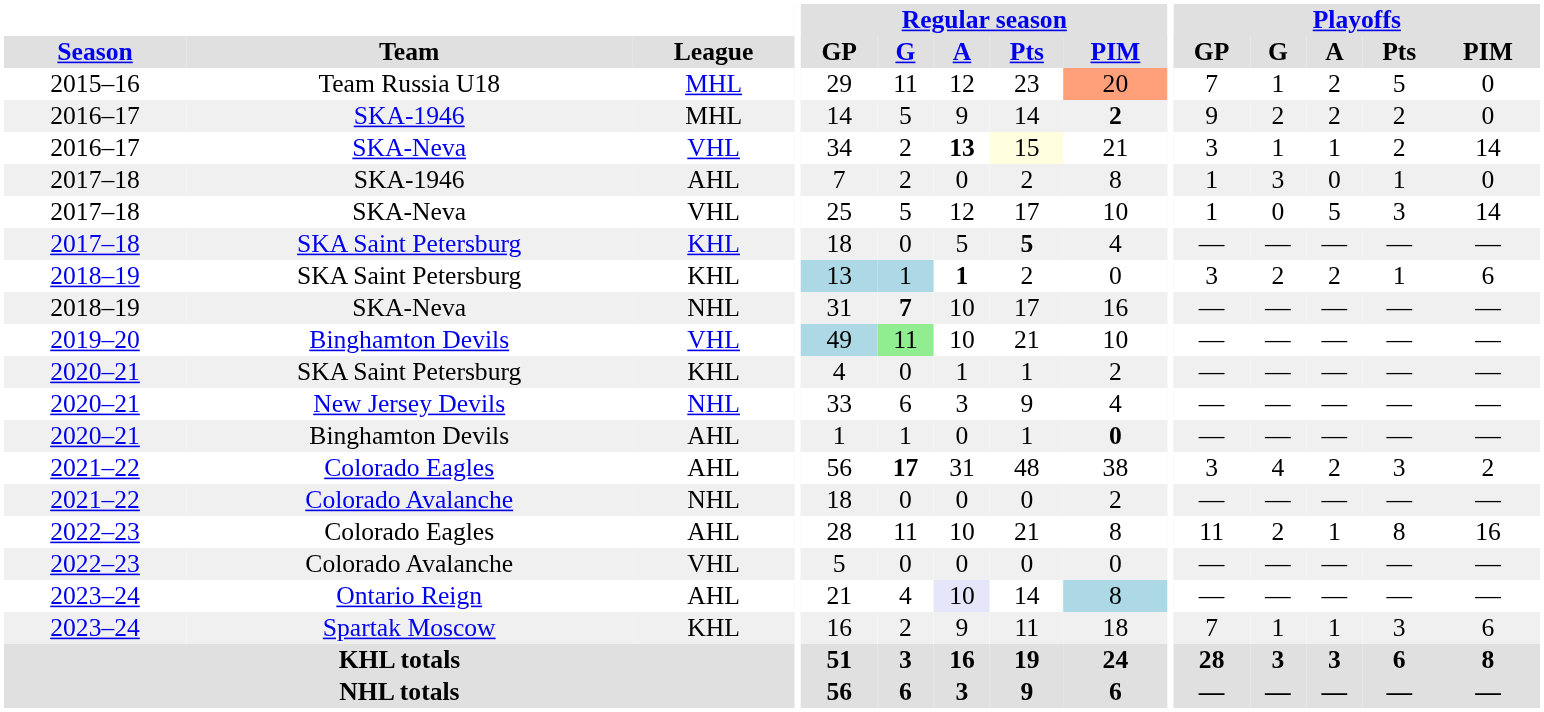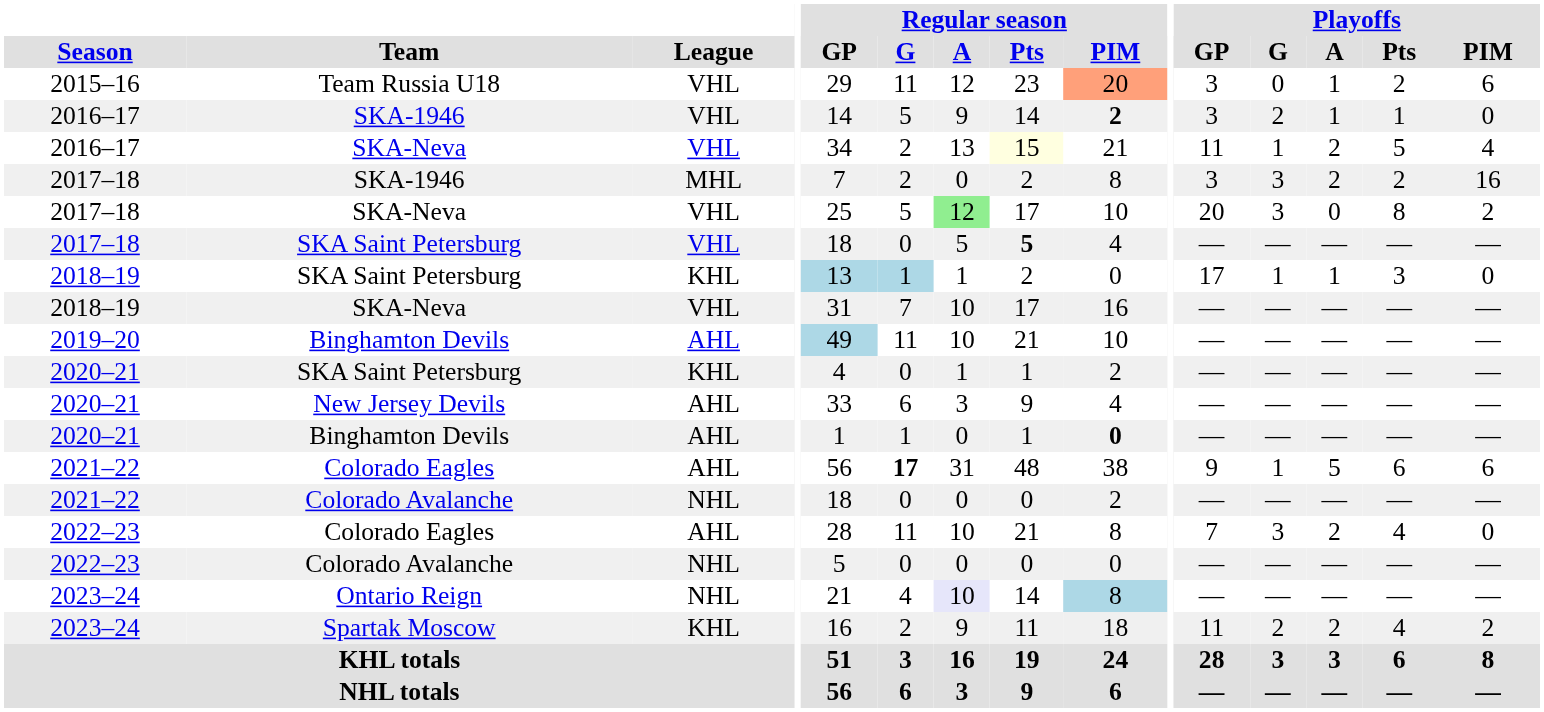 <table border="0" cellpadding="1" cellspacing="0" style="text-align:center; width:60em;">
 <tr bgcolor="#e0e0e0">
 <th colspan="3" bgcolor="#ffffff"></th>
 <th rowspan="99" bgcolor="#ffffff"></th>
 <th colspan="5"><a href='#'>Regular season</a></th>
 <th rowspan="99" bgcolor="#ffffff"></th>
 <th colspan="5"><a href='#'>Playoffs</a></th>
 </tr>
 <tr bgcolor="#e0e0e0">
 <th><a href='#'>Season</a></th>
 <th>Team</th>
 <th>League</th>
 <th>GP</th>
 <th><a href='#'>G</a></th>
 <th><a href='#'>A</a></th>
 <th><a href='#'>Pts</a></th>
 <th><a href='#'>PIM</a></th>
 <th>GP</th>
 <th>G</th>
 <th>A</th>
 <th>Pts</th>
 <th>PIM</th>
 </tr>
 <tr>
 <td>2015–16</td>
 <td>Team Russia U18</td>
-<td><a href='#'>MHL</a></td>
+<td>VHL</td>
 <td>29</td>
 <td>11</td>
 <td>12</td>
 <td>23</td>
 <td style="background: lightsalmon;">20</td>
-<td>7</td>
+<td>3</td>
+<td>0</td>
 <td>1</td>
 <td>2</td>
-<td>5</td>
-<td>0</td>
+<td>6</td>
 </tr>
 <tr bgcolor="#f0f0f0">
 <td>2016–17</td>
 <td><a href='#'>SKA-1946</a></td>
-<td>MHL</td>
+<td>VHL</td>
 <td>14</td>
 <td>5</td>
 <td>9</td>
 <td>14</td>
 <td><strong>2</strong></td>
-<td>9</td>
+<td>3</td>
 <td>2</td>
-<td>2</td>
-<td>2</td>
+<td>1</td>
+<td>1</td>
 <td>0</td>
 </tr>
 <tr>
 <td>2016–17</td>
 <td><a href='#'>SKA-Neva</a></td>
 <td><a href='#'>VHL</a></td>
 <td>34</td>
 <td>2</td>
-<td><strong>13</strong></td>
+<td>13</td>
 <td style="background: lightyellow;">15</td>
 <td>21</td>
-<td>3</td>
-<td>1</td>
+<td>11</td>
 <td>1</td>
 <td>2</td>
-<td>14</td>
+<td>5</td>
+<td>4</td>
 </tr>
 <tr bgcolor="#f0f0f0">
 <td>2017–18</td>
 <td>SKA-1946</td>
-<td>AHL</td>
+<td>MHL</td>
 <td>7</td>
 <td>2</td>
 <td>0</td>
 <td>2</td>
 <td>8</td>
-<td>1</td>
 <td>3</td>
-<td>0</td>
-<td>1</td>
-<td>0</td>
+<td>3</td>
+<td>2</td>
+<td>2</td>
+<td>16</td>
 </tr>
 <tr>
 <td>2017–18</td>
 <td>SKA-Neva</td>
 <td>VHL</td>
 <td>25</td>
 <td>5</td>
-<td>12</td>
+<td style="background: lightgreen;">12</td>
 <td>17</td>
 <td>10</td>
-<td>1</td>
+<td>20</td>
+<td>3</td>
 <td>0</td>
-<td>5</td>
-<td>3</td>
-<td>14</td>
+<td>8</td>
+<td>2</td>
 </tr>
 <tr bgcolor="#f0f0f0">
 <td><a href='#'>2017–18</a></td>
 <td><a href='#'>SKA Saint Petersburg</a></td>
-<td><a href='#'>KHL</a></td>
+<td><a href='#'>VHL</a></td>
 <td>18</td>
 <td>0</td>
 <td>5</td>
 <td><strong>5</strong></td>
 <td>4</td>
 <td>—</td>
 <td>—</td>
 <td>—</td>
 <td>—</td>
 <td>—</td>
 </tr>
 <tr>
 <td><a href='#'>2018–19</a></td>
 <td>SKA Saint Petersburg</td>
 <td>KHL</td>
 <td style="background: lightblue;">13</td>
 <td style="background: lightblue;">1</td>
-<td><strong>1</strong></td>
+<td>1</td>
 <td>2</td>
 <td>0</td>
+<td>17</td>
+<td>1</td>
+<td>1</td>
 <td>3</td>
-<td>2</td>
-<td>2</td>
-<td>1</td>
-<td>6</td>
+<td>0</td>
 </tr>
 <tr bgcolor="#f0f0f0">
 <td>2018–19</td>
 <td>SKA-Neva</td>
-<td>NHL</td>
+<td>VHL</td>
 <td>31</td>
-<td><strong>7</strong></td>
+<td>7</td>
 <td>10</td>
 <td>17</td>
 <td>16</td>
 <td>—</td>
 <td>—</td>
 <td>—</td>
 <td>—</td>
 <td>—</td>
 </tr>
 <tr>
 <td><a href='#'>2019–20</a></td>
 <td><a href='#'>Binghamton Devils</a></td>
-<td><a href='#'>VHL</a></td>
+<td><a href='#'>AHL</a></td>
 <td style="background: lightblue;">49</td>
-<td style="background: lightgreen;">11</td>
+<td>11</td>
 <td>10</td>
 <td>21</td>
 <td>10</td>
 <td>—</td>
 <td>—</td>
 <td>—</td>
 <td>—</td>
 <td>—</td>
 </tr>
 <tr bgcolor="#f0f0f0">
 <td><a href='#'>2020–21</a></td>
 <td>SKA Saint Petersburg</td>
 <td>KHL</td>
 <td>4</td>
 <td>0</td>
 <td>1</td>
 <td>1</td>
 <td>2</td>
 <td>—</td>
 <td>—</td>
 <td>—</td>
 <td>—</td>
 <td>—</td>
 </tr>
 <tr>
 <td><a href='#'>2020–21</a></td>
 <td><a href='#'>New Jersey Devils</a></td>
-<td><a href='#'>NHL</a></td>
+<td>AHL</td>
 <td>33</td>
 <td>6</td>
 <td>3</td>
 <td>9</td>
 <td>4</td>
 <td>—</td>
 <td>—</td>
 <td>—</td>
 <td>—</td>
 <td>—</td>
 </tr>
 <tr bgcolor="#f0f0f0">
 <td><a href='#'>2020–21</a></td>
 <td>Binghamton Devils</td>
 <td>AHL</td>
 <td>1</td>
 <td>1</td>
 <td>0</td>
 <td>1</td>
 <td><strong>0</strong></td>
 <td>—</td>
 <td>—</td>
 <td>—</td>
 <td>—</td>
 <td>—</td>
 </tr>
 <tr>
 <td><a href='#'>2021–22</a></td>
 <td><a href='#'>Colorado Eagles</a></td>
 <td>AHL</td>
 <td>56</td>
 <td><strong>17</strong></td>
 <td>31</td>
 <td>48</td>
 <td>38</td>
-<td>3</td>
-<td>4</td>
-<td>2</td>
-<td>3</td>
-<td>2</td>
+<td>9</td>
+<td>1</td>
+<td>5</td>
+<td>6</td>
+<td>6</td>
 </tr>
 <tr bgcolor="#f0f0f0">
 <td><a href='#'>2021–22</a></td>
 <td><a href='#'>Colorado Avalanche</a></td>
 <td>NHL</td>
 <td>18</td>
 <td>0</td>
 <td>0</td>
 <td>0</td>
 <td>2</td>
 <td>—</td>
 <td>—</td>
 <td>—</td>
 <td>—</td>
 <td>—</td>
 </tr>
 <tr>
 <td><a href='#'>2022–23</a></td>
 <td>Colorado Eagles</td>
 <td>AHL</td>
 <td>28</td>
 <td>11</td>
 <td>10</td>
 <td>21</td>
 <td>8</td>
-<td>11</td>
+<td>7</td>
+<td>3</td>
 <td>2</td>
-<td>1</td>
-<td>8</td>
-<td>16</td>
+<td>4</td>
+<td>0</td>
 </tr>
 <tr bgcolor="#f0f0f0">
 <td><a href='#'>2022–23</a></td>
 <td>Colorado Avalanche</td>
-<td>VHL</td>
+<td>NHL</td>
 <td>5</td>
 <td>0</td>
 <td>0</td>
 <td>0</td>
 <td>0</td>
 <td>—</td>
 <td>—</td>
 <td>—</td>
 <td>—</td>
 <td>—</td>
 </tr>
 <tr>
 <td><a href='#'>2023–24</a></td>
 <td><a href='#'>Ontario Reign</a></td>
-<td>AHL</td>
+<td>NHL</td>
 <td>21</td>
 <td>4</td>
 <td style="background: lavender;">10</td>
 <td>14</td>
 <td style="background: lightblue;">8</td>
 <td>—</td>
 <td>—</td>
 <td>—</td>
 <td>—</td>
 <td>—</td>
 </tr>
 <tr bgcolor="#f0f0f0">
 <td><a href='#'>2023–24</a></td>
 <td><a href='#'>Spartak Moscow</a></td>
 <td>KHL</td>
 <td>16</td>
 <td>2</td>
 <td>9</td>
 <td>11</td>
 <td>18</td>
-<td>7</td>
-<td>1</td>
-<td>1</td>
-<td>3</td>
-<td>6</td>
+<td>11</td>
+<td>2</td>
+<td>2</td>
+<td>4</td>
+<td>2</td>
 </tr>
 <tr bgcolor="#e0e0e0">
 <th colspan="3">KHL totals</th>
 <th>51</th>
 <th>3</th>
 <th>16</th>
 <th>19</th>
 <th>24</th>
 <th>28</th>
 <th>3</th>
 <th>3</th>
 <th>6</th>
 <th>8</th>
 </tr>
 <tr bgcolor="#e0e0e0">
 <th colspan="3">NHL totals</th>
 <th>56</th>
 <th>6</th>
 <th>3</th>
 <th>9</th>
 <th>6</th>
 <th>—</th>
 <th>—</th>
 <th>—</th>
 <th>—</th>
 <th>—</th>
 </tr>
 </table>
